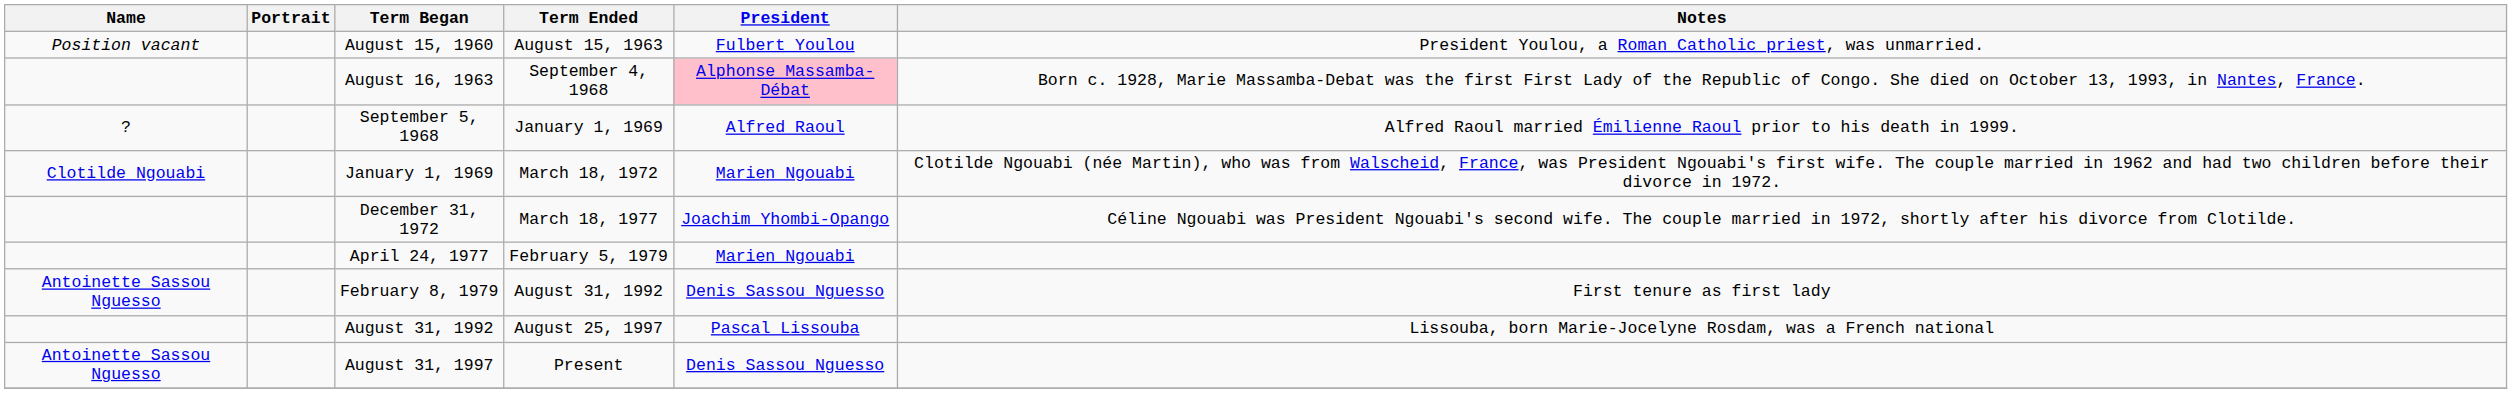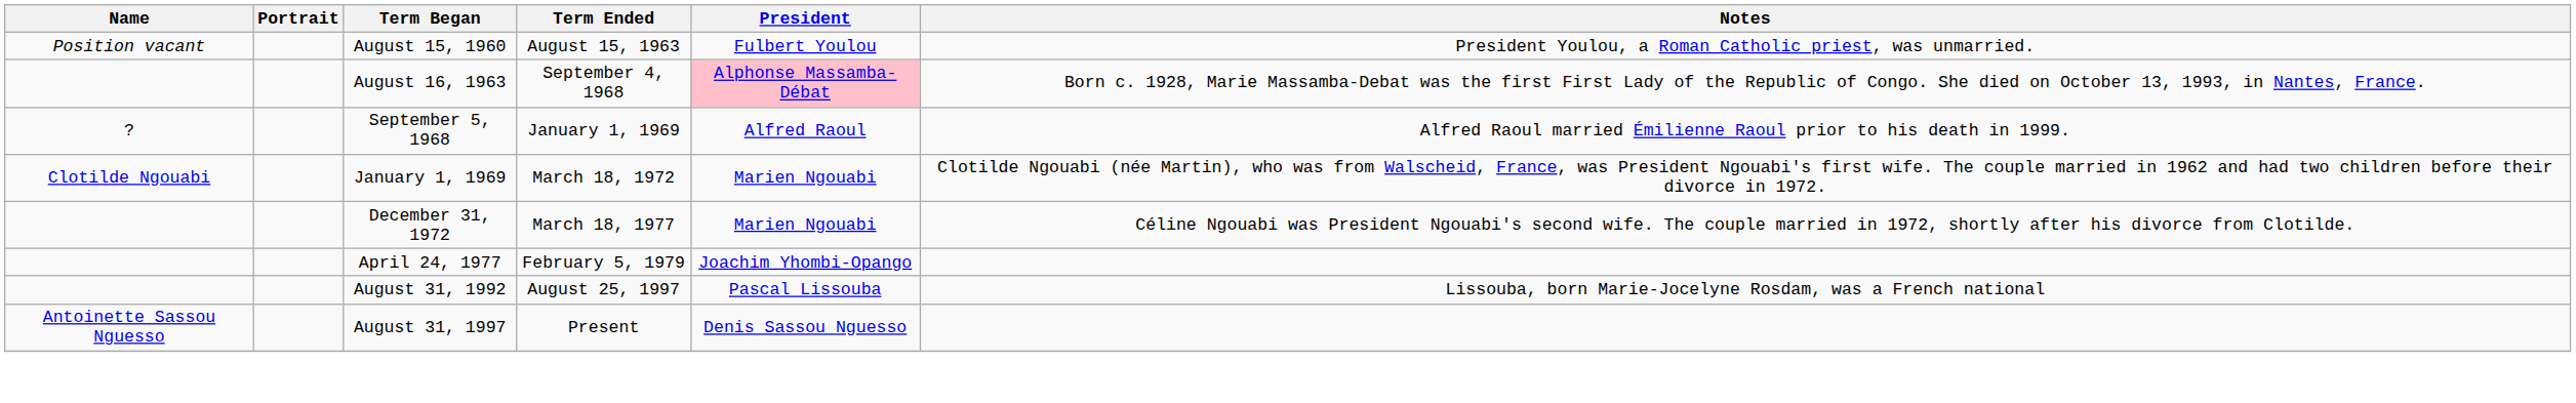 <table class="wikitable" style="text-align:center">
 <tr>
 <th>Name</th>
 <th>Portrait</th>
 <th>Term Began</th>
 <th>Term Ended</th>
 <th><a href='#'>President</a></th>
 <th>Notes</th>
 </tr>
 <tr>
 <td><em>Position vacant</em></td>
 <td></td>
 <td>August 15, 1960</td>
 <td>August 15, 1963</td>
 <td><a href='#'>Fulbert Youlou</a></td>
 <td>President Youlou, a <a href='#'>Roman Catholic priest</a>, was unmarried.</td>
 </tr>
 <tr>
 <td></td>
 <td></td>
 <td>August 16, 1963</td>
 <td>September 4, 1968</td>
 <td style="background: pink;"><a href='#'>Alphonse Massamba-Débat</a></td>
 <td>Born c. 1928, Marie Massamba-Debat was the first First Lady of the Republic of Congo. She died on October 13, 1993, in <a href='#'>Nantes</a>, <a href='#'>France</a>.</td>
 </tr>
 <tr>
 <td>?</td>
 <td></td>
 <td>September 5, 1968</td>
 <td>January 1, 1969</td>
 <td><a href='#'>Alfred Raoul</a></td>
 <td>Alfred Raoul married <a href='#'>Émilienne Raoul</a> prior to his death in 1999.</td>
 </tr>
 <tr>
 <td><a href='#'>Clotilde Ngouabi</a></td>
 <td></td>
 <td>January 1, 1969</td>
 <td>March 18, 1972</td>
 <td><a href='#'>Marien Ngouabi</a></td>
 <td>Clotilde Ngouabi (née Martin), who was from <a href='#'>Walscheid</a>, <a href='#'>France</a>, was President Ngouabi's first wife. The couple married in 1962 and had two children before their divorce in 1972.</td>
 </tr>
 <tr>
 <td></td>
 <td></td>
 <td>December 31, 1972</td>
 <td>March 18, 1977</td>
-<td><a href='#'>Joachim Yhombi-Opango</a></td>
+<td><a href='#'>Marien Ngouabi</a></td>
 <td>Céline Ngouabi was President Ngouabi's second wife. The couple married in 1972, shortly after his divorce from Clotilde.</td>
 </tr>
 <tr>
 <td></td>
 <td></td>
 <td>April 24, 1977</td>
 <td>February 5, 1979</td>
-<td><a href='#'>Marien Ngouabi</a></td>
+<td><a href='#'>Joachim Yhombi-Opango</a></td>
 <td></td>
-</tr>
-<tr>
-<td><a href='#'>Antoinette Sassou Nguesso</a></td>
-<td></td>
-<td>February 8, 1979</td>
-<td>August 31, 1992</td>
-<td><a href='#'>Denis Sassou Nguesso</a></td>
-<td>First tenure as first lady</td>
 </tr>
 <tr>
 <td></td>
 <td></td>
 <td>August 31, 1992</td>
 <td>August 25, 1997</td>
 <td><a href='#'>Pascal Lissouba</a></td>
 <td>Lissouba, born Marie-Jocelyne Rosdam, was a French national</td>
 </tr>
 <tr>
 <td><a href='#'>Antoinette Sassou Nguesso</a></td>
 <td></td>
 <td>August 31, 1997</td>
 <td>Present</td>
 <td><a href='#'>Denis Sassou Nguesso</a></td>
 <td></td>
 </tr>
 <tr>
 </tr>
 </table>
